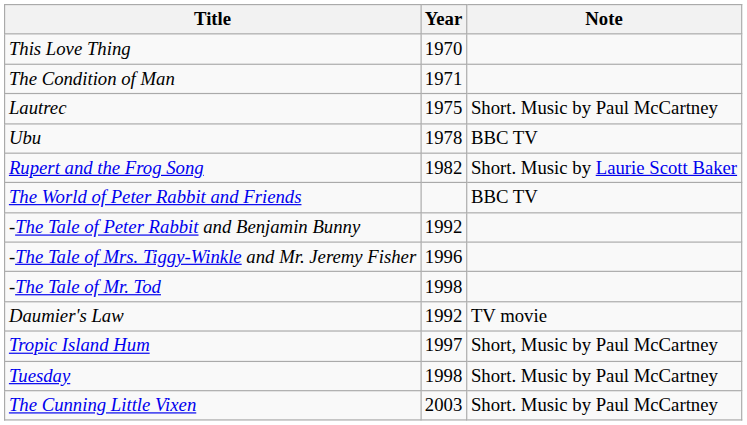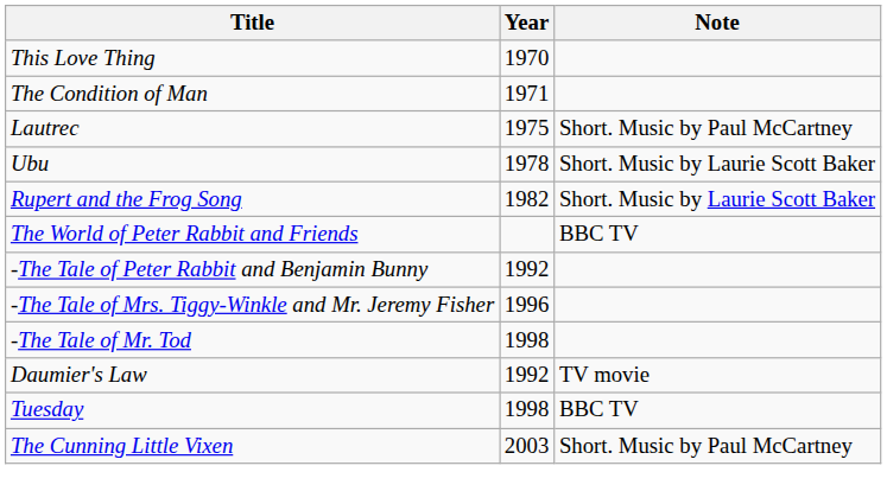 <table class="wikitable">
 <tr>
 <th>Title</th>
 <th>Year</th>
 <th>Note</th>
 </tr>
 <tr>
 <td><em>This Love Thing</em></td>
 <td>1970</td>
 <td></td>
 </tr>
 <tr>
 <td><em>The Condition of Man</em></td>
 <td>1971</td>
 <td></td>
 </tr>
 <tr>
 <td><em>Lautrec</em></td>
 <td>1975</td>
 <td>Short. Music by Paul McCartney</td>
 </tr>
 <tr>
 <td><em>Ubu</em></td>
 <td>1978</td>
-<td>BBC TV</td>
+<td>Short. Music by Laurie Scott Baker</td>
 </tr>
 <tr>
 <td><em><a href='#'>Rupert and the Frog Song</a></em></td>
 <td>1982</td>
 <td>Short. Music by <a href='#'>Laurie Scott Baker</a></td>
 </tr>
 <tr>
 <td><em><a href='#'>The World of Peter Rabbit and Friends</a></em></td>
 <td></td>
 <td>BBC TV</td>
 </tr>
 <tr>
 <td>-<em><a href='#'>The Tale of Peter Rabbit</a> and Benjamin Bunny</em></td>
 <td>1992</td>
 <td></td>
 </tr>
 <tr>
 <td>-<em><a href='#'>The Tale of Mrs. Tiggy-Winkle</a> and Mr. Jeremy Fisher</em></td>
 <td>1996</td>
 <td></td>
 </tr>
 <tr>
 <td>-<em><a href='#'>The Tale of Mr. Tod</a></em></td>
 <td>1998</td>
 <td></td>
 </tr>
 <tr>
 <td><em>Daumier's Law</em></td>
 <td>1992</td>
 <td>TV movie</td>
 </tr>
 <tr>
-<td><em><a href='#'>Tropic Island Hum</a></em></td>
-<td>1997</td>
-<td>Short, Music by Paul McCartney</td>
-</tr>
-<tr>
 <td><a href='#'><em>Tuesday</em></a></td>
 <td>1998</td>
-<td>Short. Music by Paul McCartney</td>
+<td>BBC TV</td>
 </tr>
 <tr>
 <td><em><a href='#'>The Cunning Little Vixen</a></em></td>
 <td>2003</td>
 <td>Short. Music by Paul McCartney</td>
 </tr>
 </table>
